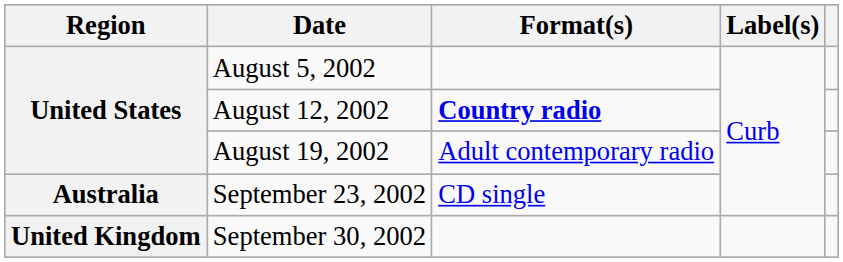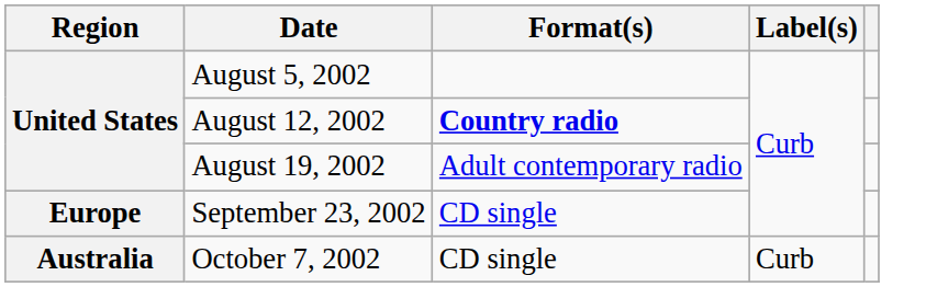 <table class="wikitable plainrowheaders">
 <tr>
 <th scope="col">Region</th>
 <th scope="col">Date</th>
 <th scope="col">Format(s)</th>
 <th scope="col">Label(s)</th>
 <th scope="col"></th>
 </tr>
 <tr>
 <th scope="row" rowspan="3">United States</th>
 <td>August 5, 2002</td>
 <td></td>
 <td rowspan="4"><a href='#'>Curb</a></td>
 <td align="center"></td>
 </tr>
 <tr>
 <td>August 12, 2002</td>
 <td><strong><a href='#'>Country radio</a></strong></td>
 <td align="center"></td>
 </tr>
 <tr>
 <td>August 19, 2002</td>
 <td><a href='#'>Adult contemporary radio</a></td>
 <td align="center"></td>
 </tr>
 <tr>
-<th scope="row">Australia</th>
+<th scope="row">Europe</th>
 <td>September 23, 2002</td>
 <td><a href='#'>CD single</a></td>
 <td align="center"></td>
 </tr>
 <tr>
-<th scope="row">United Kingdom</th>
-<td>September 30, 2002</td>
-<td></td>
-<td></td>
+<th scope="row">Australia</th>
+<td>October 7, 2002</td>
+<td>CD single</td>
+<td>Curb</td>
 <td align="center"></td>
 </tr>
 </table>
